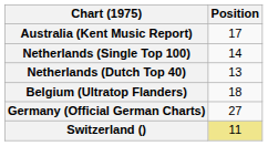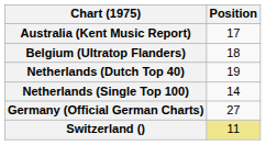 <table class="wikitable sortable plainrowheaders" style="text-align:center">
 <tr>
 <th>Chart (1975)</th>
 <th>Position</th>
 </tr>
 <tr>
 <th scope="row">Australia (Kent Music Report)</th>
 <td>17</td>
 </tr>
 <tr>
-<th scope="row">Netherlands (Single Top 100)</th>
-<td>14</td>
+<th scope="row">Belgium (Ultratop Flanders)</th>
+<td>18</td>
 </tr>
 <tr>
 <th scope="row">Netherlands (Dutch Top 40)</th>
-<td>13</td>
+<td>19</td>
 </tr>
 <tr>
-<th scope="row">Belgium (Ultratop Flanders)</th>
-<td>18</td>
+<th scope="row">Netherlands (Single Top 100)</th>
+<td>14</td>
 </tr>
 <tr>
 <th scope="row">Germany (Official German Charts)</th>
 <td>27</td>
 </tr>
 <tr>
 <th scope="row">Switzerland ()</th>
 <td style="background: khaki;">11</td>
 </tr>
 </table>
